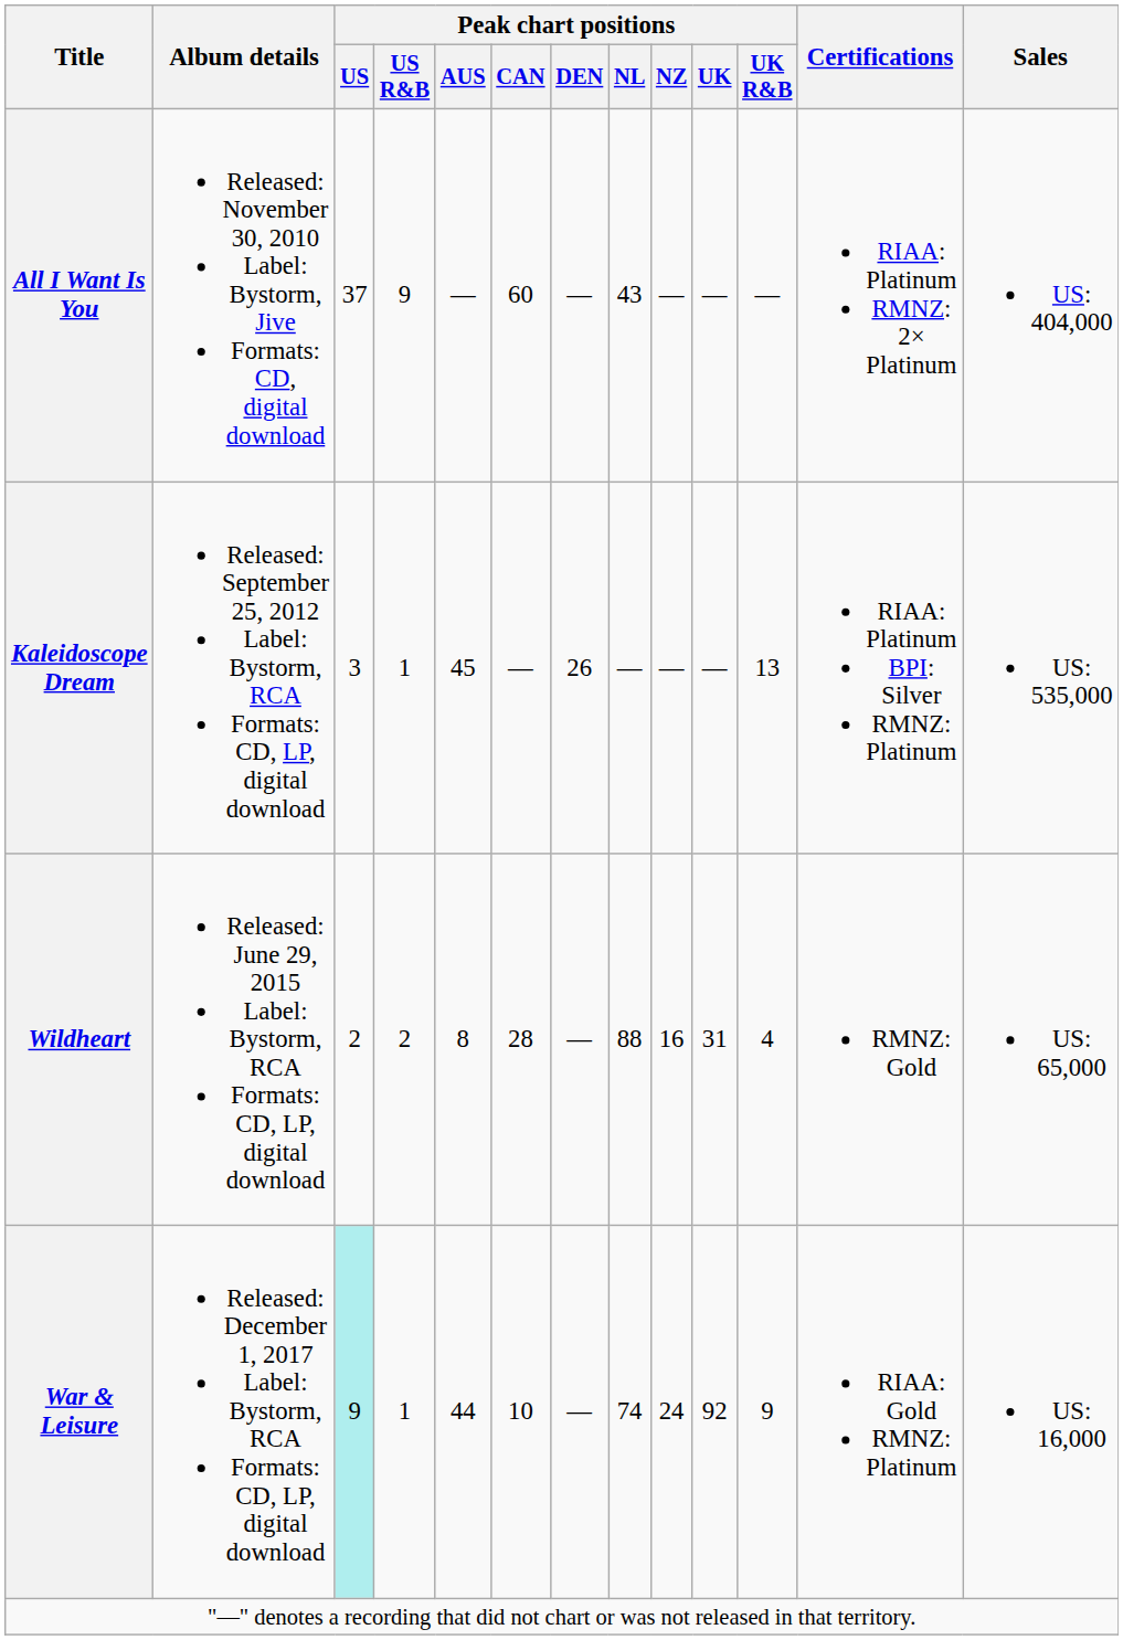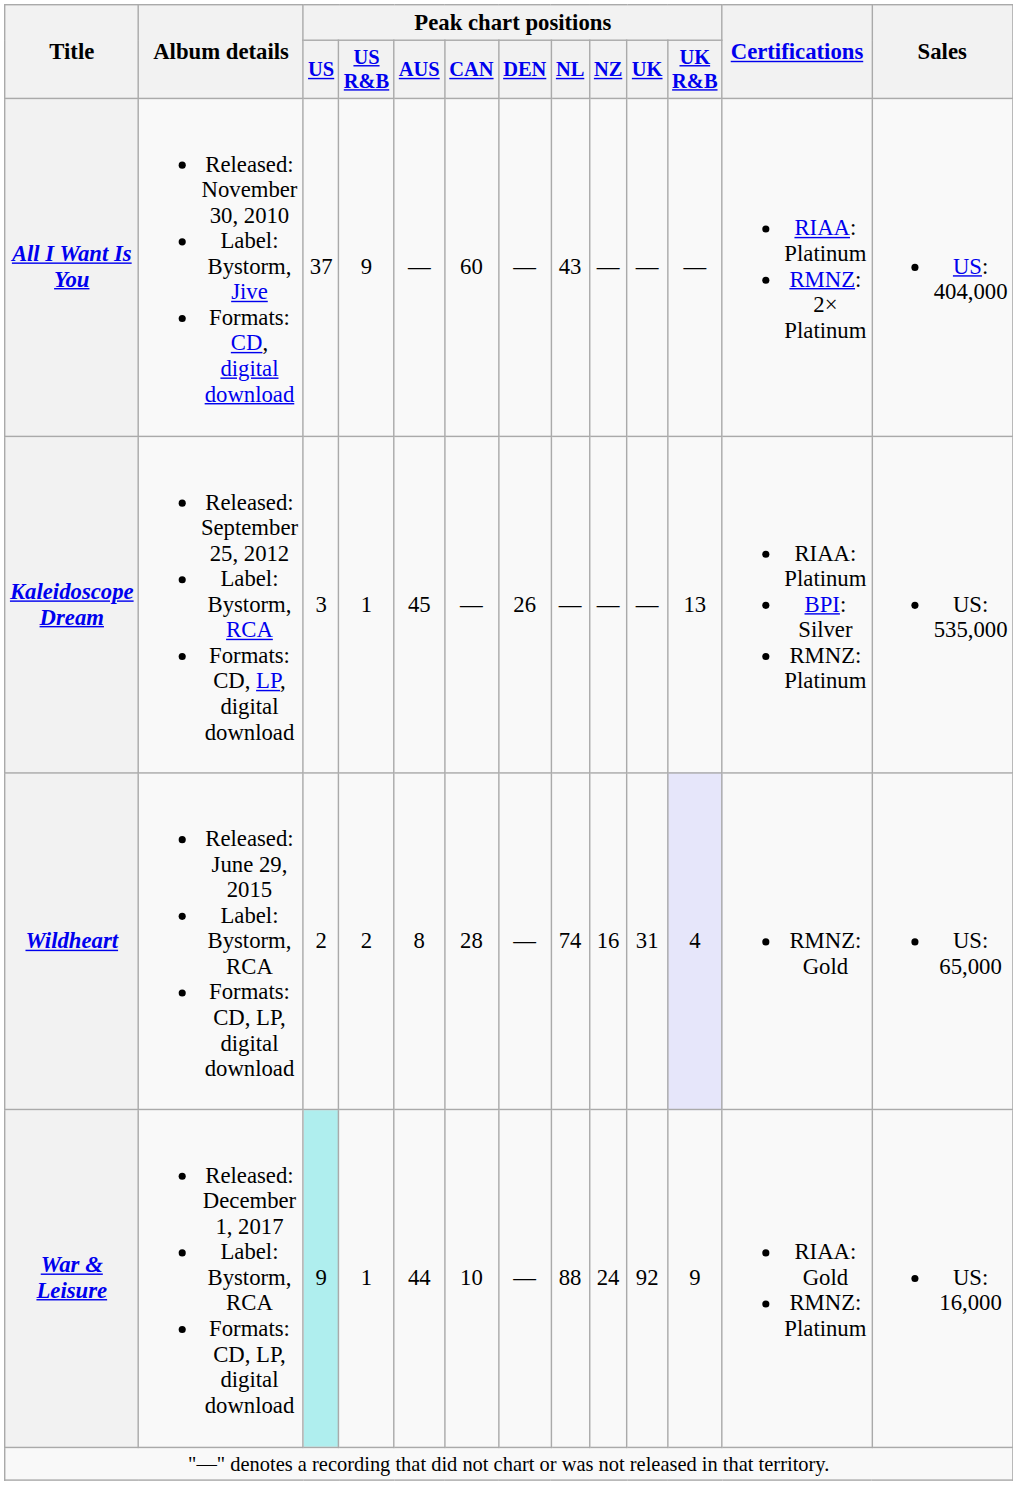 <table class="wikitable plainrowheaders" style="text-align:center;">
 <tr>
 <th scope="col" rowspan="2" style="width:11em;">Title</th>
 <th scope="col" rowspan="2" style="width:19em;">Album details</th>
 <th scope="col" colspan="9">Peak chart positions</th>
 <th scope="col" rowspan="2" style="width:12em;"><a href='#'>Certifications</a></th>
 <th scope="col" rowspan="2" style="width:11em;">Sales</th>
 </tr>
 <tr>
 <th style="width:3em;font-size:90%;"><a href='#'>US</a><br></th>
 <th style="width:3em;font-size:90%;"><a href='#'>US <br>R&B</a><br></th>
 <th style="width:3em;font-size:90%;"><a href='#'>AUS</a><br></th>
 <th style="width:3em;font-size:90%;"><a href='#'>CAN</a><br></th>
 <th style="width:3em;font-size:90%;"><a href='#'>DEN</a><br></th>
 <th style="width:3em;font-size:90%;"><a href='#'>NL</a><br></th>
 <th style="width:3em;font-size:90%;"><a href='#'>NZ</a><br></th>
 <th style="width:3em;font-size:90%;"><a href='#'>UK</a><br></th>
 <th style="width:3em;font-size:90%;"><a href='#'>UK <br>R&B</a><br></th>
 </tr>
 <tr>
 <th scope="row"><em><a href='#'>All I Want Is You</a></em></th>
 <td><br><ul><li>Released: November 30, 2010</li><li>Label: Bystorm, <a href='#'>Jive</a></li><li>Formats: <a href='#'>CD</a>, <a href='#'>digital download</a></li></ul></td>
 <td>37</td>
 <td>9</td>
 <td>—</td>
 <td>60</td>
 <td>—</td>
 <td>43</td>
 <td>—</td>
 <td>—</td>
 <td>—</td>
 <td><br><ul><li><a href='#'>RIAA</a>: Platinum</li><li><a href='#'>RMNZ</a>: 2× Platinum</li></ul></td>
 <td><br><ul><li><a href='#'>US</a>: 404,000</li></ul></td>
 </tr>
 <tr>
 <th scope="row"><em><a href='#'>Kaleidoscope Dream</a></em></th>
 <td><br><ul><li>Released: September 25, 2012</li><li>Label: Bystorm, <a href='#'>RCA</a></li><li>Formats: CD, <a href='#'>LP</a>, digital download</li></ul></td>
 <td>3</td>
 <td>1</td>
 <td>45</td>
 <td>—</td>
 <td>26</td>
 <td>—</td>
 <td>—</td>
 <td>—</td>
 <td>13</td>
 <td><br><ul><li>RIAA: Platinum</li><li><a href='#'>BPI</a>: Silver</li><li>RMNZ: Platinum</li></ul></td>
 <td><br><ul><li>US: 535,000</li></ul></td>
 </tr>
 <tr>
 <th scope="row"><em><a href='#'>Wildheart</a></em></th>
 <td><br><ul><li>Released: June 29, 2015</li><li>Label: Bystorm, RCA</li><li>Formats: CD, LP, digital download</li></ul></td>
 <td>2</td>
 <td>2</td>
 <td>8</td>
 <td>28</td>
 <td>—</td>
-<td>88</td>
+<td>74</td>
 <td>16</td>
 <td>31</td>
-<td>4</td>
+<td style="background: lavender;">4</td>
 <td><br><ul><li>RMNZ: Gold</li></ul></td>
 <td><br><ul><li>US: 65,000</li></ul></td>
 </tr>
 <tr>
 <th scope="row"><em><a href='#'>War & Leisure</a></em></th>
 <td><br><ul><li>Released: December 1, 2017</li><li>Label: Bystorm, RCA</li><li>Formats: CD, LP, digital download</li></ul></td>
 <td style="background: paleturquoise;">9</td>
 <td>1</td>
 <td>44</td>
 <td>10</td>
 <td>—</td>
-<td>74</td>
+<td>88</td>
 <td>24</td>
 <td>92</td>
 <td>9</td>
 <td><br><ul><li>RIAA: Gold</li><li>RMNZ: Platinum</li></ul></td>
 <td><br><ul><li>US: 16,000</li></ul></td>
 </tr>
 <tr>
 <td colspan="14" style="font-size:90%">"—" denotes a recording that did not chart or was not released in that territory.</td>
 </tr>
 </table>
